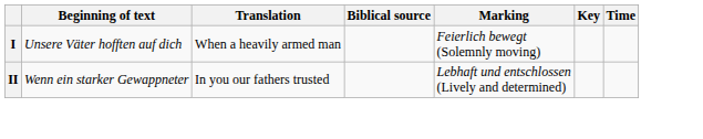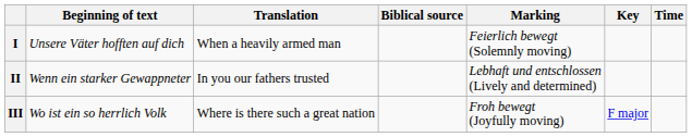 <table class="wikitable plainrowheaders">
 <tr>
 <th scope="col"></th>
 <th scope="col">Beginning of text</th>
 <th scope="col">Translation</th>
 <th scope="col">Biblical source</th>
 <th scope="col">Marking</th>
 <th scope="col">Key</th>
 <th scope="col">Time</th>
 </tr>
 <tr>
 <th scope="row">I</th>
 <td><em>Unsere Väter hofften auf dich</em></td>
 <td>When a heavily armed man</td>
 <td></td>
 <td><em>Feierlich bewegt</em><br>(Solemnly moving)</td>
 <td></td>
 <td></td>
 </tr>
 <tr>
 <th scope="row">II</th>
 <td><em>Wenn ein starker Gewappneter</em></td>
 <td>In you our fathers trusted</td>
 <td></td>
 <td><em>Lebhaft und entschlossen</em><br>(Lively and determined)</td>
 <td></td>
 <td></td>
 </tr>
+<tr>
+<th scope="row">III</th>
+<td><em>Wo ist ein so herrlich Volk</em></td>
+<td>Where is there such a great nation</td>
+<td></td>
+<td><em>Froh bewegt</em><br>(Joyfully moving)</td>
+<td><a href='#'>F major</a></td>
+<td></td>
+</tr>
 </table>
